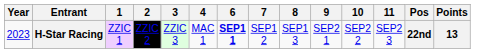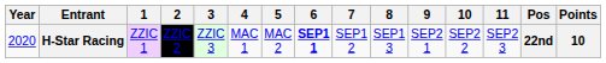 <table class="wikitable" style="text-align:center; font-size:85%">
 <tr>
 <th>Year</th>
 <th>Entrant</th>
 <th>1</th>
 <th>2</th>
 <th>3</th>
 <th>4</th>
+<th>5</th>
 <th>6</th>
 <th>7</th>
 <th>8</th>
 <th>9</th>
 <th>10</th>
 <th>11</th>
 <th>Pos</th>
 <th>Points</th>
 </tr>
 <tr>
-<td><a href='#'>2023</a></td>
+<td><a href='#'>2020</a></td>
 <th nowrap>H-Star Racing</th>
 <td style="background:#EFCFFF;"><a href='#'>ZZIC<br>1</a><br></td>
 <td style="background:#000; color:white;"><a href='#'><span>ZZIC<br>2</span></a><br></td>
 <td style="background:#DFFFDF;"><a href='#'>ZZIC<br>3</a><br></td>
 <td style="background:#;"><a href='#'>MAC<br>1</a><br></td>
+<td style="background:#;"><a href='#'>MAC<br>2</a><br></td>
 <td style="background:#;"><strong><a href='#'>SEP1<br>1</a><br></strong></td>
 <td style="background:#;"><a href='#'>SEP1<br>2</a><br></td>
 <td style="background:#;"><a href='#'>SEP1<br>3</a><br></td>
 <td style="background:#;"><a href='#'>SEP2<br>1</a><br></td>
 <td style="background:#;"><a href='#'>SEP2<br>2</a><br></td>
 <td style="background:#;"><a href='#'>SEP2<br>3</a><br></td>
 <th>22nd</th>
-<th>13</th>
+<th>10</th>
 </tr>
 </table>
